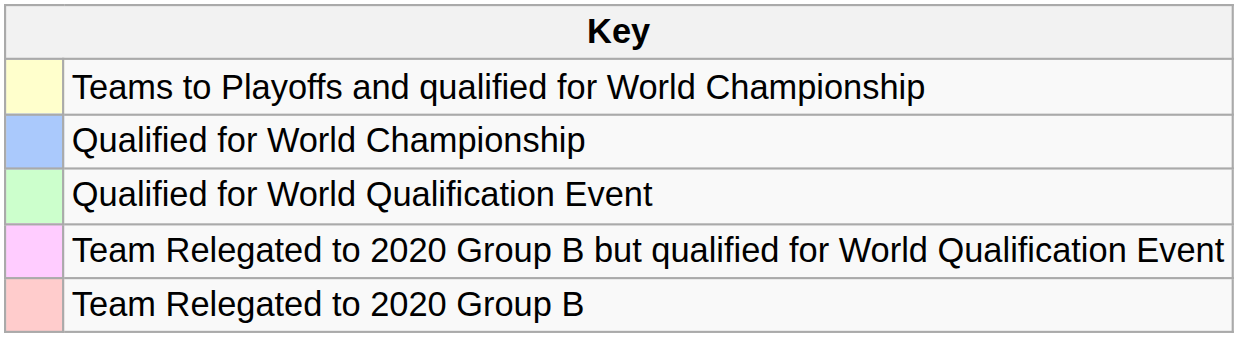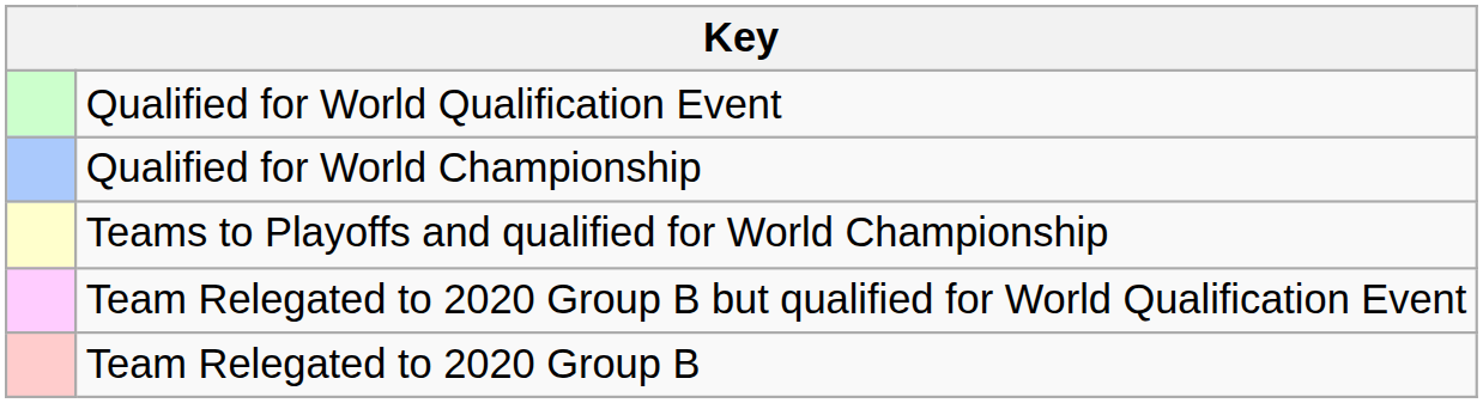 <table class="wikitable" style="text-align: center;">
 <tr>
 <th colspan=2>Key</th>
 </tr>
 <tr>
-<td style="background:#ffffcc; width:20px;"></td>
-<td align=left>Teams to Playoffs and qualified for World Championship</td>
+<td style="background:#ccffcc; width:20px;"></td>
+<td align=left>Qualified for World Qualification Event</td>
 </tr>
 <tr>
 <td style="background:#aac9fc; width:20px;"></td>
 <td align=left>Qualified for World Championship</td>
 </tr>
 <tr>
-<td style="background:#ccffcc; width:20px;"></td>
-<td align=left>Qualified for World Qualification Event</td>
+<td style="background:#ffffcc; width:20px;"></td>
+<td align=left>Teams to Playoffs and qualified for World Championship</td>
 </tr>
 <tr>
 <td style="background:#ffccff; width:20px;"></td>
 <td align=left>Team Relegated to 2020 Group B but qualified for World Qualification Event</td>
 </tr>
 <tr>
 <td style="background:#ffcccc; width:20px;"></td>
 <td align=left>Team Relegated to 2020 Group B</td>
 </tr>
 </table>
